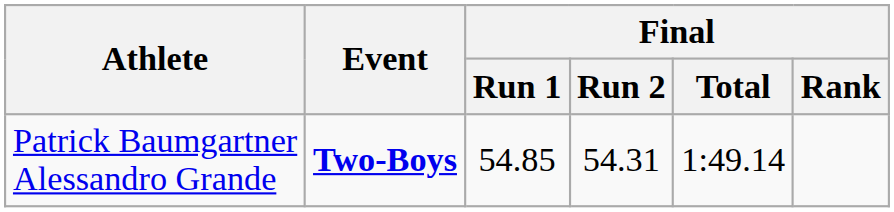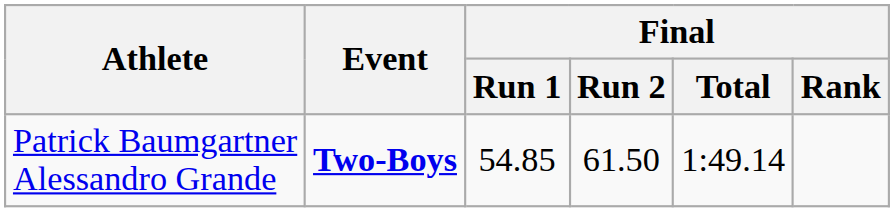 <table class="wikitable">
 <tr>
 <th rowspan="2">Athlete</th>
 <th rowspan="2">Event</th>
 <th colspan="4">Final</th>
 </tr>
 <tr>
 <th>Run 1</th>
 <th>Run 2</th>
 <th>Total</th>
 <th>Rank</th>
 </tr>
 <tr>
 <td><a href='#'>Patrick Baumgartner</a><br><a href='#'>Alessandro Grande</a></td>
 <td><strong><a href='#'>Two-Boys</a></strong></td>
 <td align="center">54.85</td>
-<td align="center">54.31</td>
+<td align="center">61.50</td>
 <td align="center">1:49.14</td>
 <td align="center"></td>
 </tr>
 </table>
